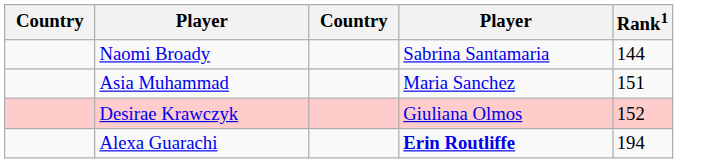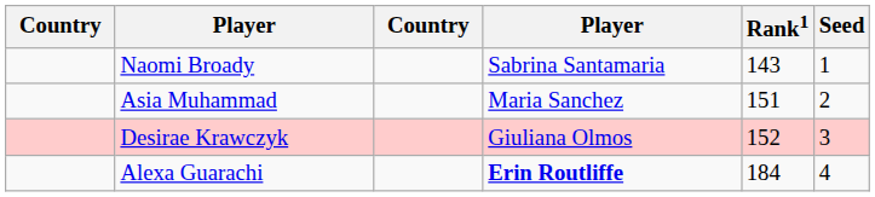 <table class="sortable wikitable">
 <tr>
 <th width="70">Country</th>
 <th width="175">Player</th>
 <th width="70">Country</th>
 <th width="175">Player</th>
 <th>Rank<sup>1</sup></th>
+<th>Seed</th>
 </tr>
 <tr>
 <td></td>
 <td><a href='#'>Naomi Broady</a></td>
 <td></td>
 <td><a href='#'>Sabrina Santamaria</a></td>
-<td>144</td>
+<td>143</td>
+<td>1</td>
 </tr>
 <tr>
 <td></td>
 <td><a href='#'>Asia Muhammad</a></td>
 <td></td>
 <td><a href='#'>Maria Sanchez</a></td>
 <td>151</td>
+<td>2</td>
 </tr>
 <tr style="background:#fcc;">
 <td></td>
 <td><a href='#'>Desirae Krawczyk</a></td>
 <td></td>
 <td><a href='#'>Giuliana Olmos</a></td>
 <td>152</td>
+<td>3</td>
 </tr>
 <tr>
 <td></td>
 <td><a href='#'>Alexa Guarachi</a></td>
 <td></td>
 <td><strong><a href='#'>Erin Routliffe</a></strong></td>
-<td>194</td>
+<td>184</td>
+<td>4</td>
 </tr>
 </table>
